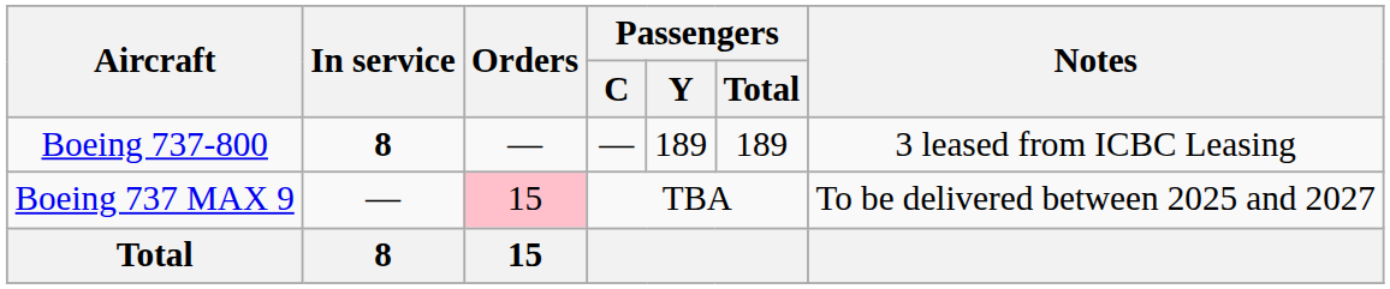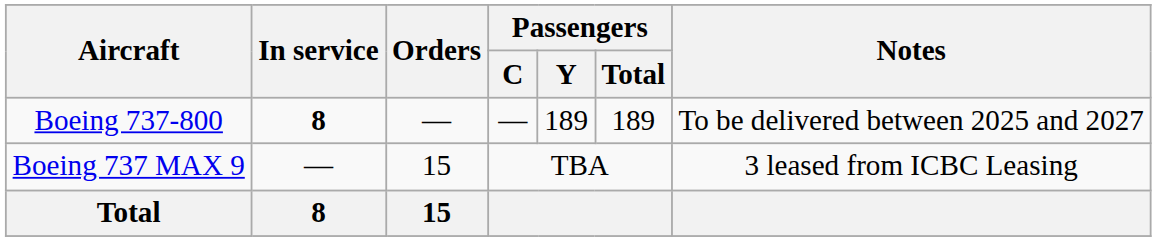 <table class="wikitable" style="border-collapse:collapse; text-align:center; margin:auto;">
 <tr>
 <th rowspan="2">Aircraft</th>
 <th rowspan="2">In service</th>
 <th rowspan="2">Orders</th>
 <th colspan="3">Passengers</th>
 <th rowspan="2">Notes</th>
 </tr>
 <tr>
 <th style="width:20px;"><abbr>C</abbr></th>
 <th style="width:20px;"><abbr>Y</abbr></th>
 <th style="width:20px;">Total</th>
 </tr>
 <tr>
 <td><a href='#'>Boeing 737-800</a></td>
 <td><strong>8</strong></td>
 <td>—</td>
 <td>—</td>
 <td>189</td>
 <td>189</td>
-<td>3 leased from ICBC Leasing</td>
+<td>To be delivered between 2025 and 2027</td>
 </tr>
 <tr>
 <td><a href='#'>Boeing 737 MAX 9</a></td>
 <td>—</td>
-<td style="background: pink;">15</td>
+<td>15</td>
 <td colspan="3"><abbr>TBA</abbr></td>
-<td>To be delivered between 2025 and 2027</td>
+<td>3 leased from ICBC Leasing</td>
 </tr>
 <tr>
 <th>Total</th>
 <th>8</th>
 <th>15</th>
 <th colspan="3"></th>
 <th></th>
 </tr>
 </table>
